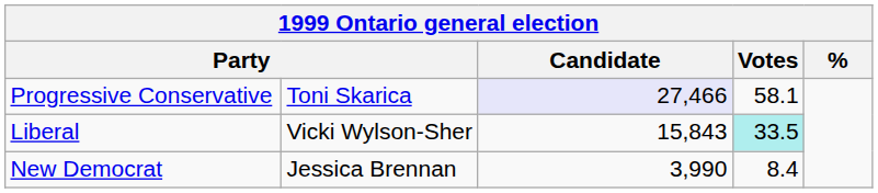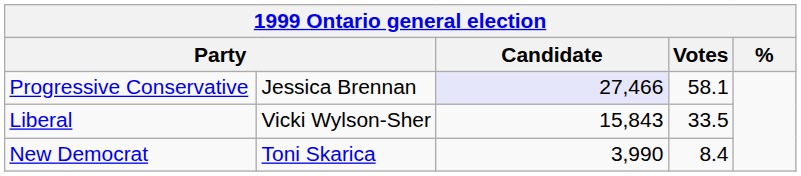 <table class="wikitable">
 <tr>
 <th colspan="6"><a href='#'>1999 Ontario general election</a></th>
 </tr>
 <tr>
 <th colspan="2" style="width: 200px">Party</th>
 <th style="width: 170px">Candidate</th>
 <th style="width: 40px">Votes</th>
 <th style="width: 40px">%</th>
 </tr>
 <tr>
 <td style="width: 185px"><a href='#'>Progressive Conservative</a></td>
-<td><a href='#'>Toni Skarica</a></td>
+<td>Jessica Brennan</td>
 <td align=right style="background: lavender;">27,466</td>
 <td align=right>58.1</td>
 </tr>
 <tr>
 <td style="width: 185px"><a href='#'>Liberal</a></td>
 <td>Vicki Wylson-Sher</td>
 <td align=right>15,843</td>
-<td align=right style="background: paleturquoise;">33.5</td>
+<td align=right>33.5</td>
 </tr>
 <tr>
 <td style="width: 185px"><a href='#'>New Democrat</a></td>
-<td>Jessica Brennan</td>
+<td><a href='#'>Toni Skarica</a></td>
 <td align=right>3,990</td>
 <td align=right>8.4</td>
 </tr>
 </table>
